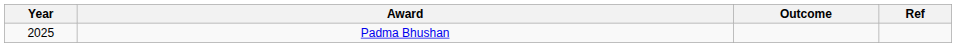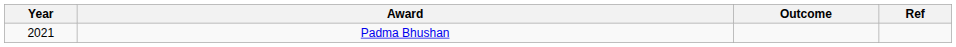 <table class="wikitable sortable" style="width:100%;">
 <tr>
 <th width="5%">Year</th>
 <th style="width:45%;">Award</th>
 <th style="width:10%;">Outcome</th>
 <th style="width:5%;">Ref</th>
 </tr>
 <tr>
-<td style="text-align:center;">2025</td>
+<td style="text-align:center;">2021</td>
 <td style="text-align:center;"><a href='#'>Padma Bhushan</a></td>
 <td></td>
 <td></td>
 </tr>
 </table>
